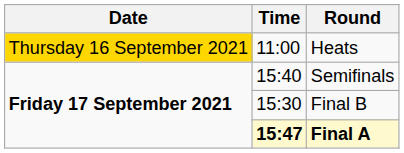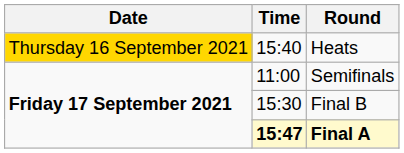 <table class="wikitable">
 <tr>
 <th>Date</th>
 <th>Time</th>
 <th>Round</th>
 </tr>
 <tr>
 <td style="background: gold;">Thursday 16 September 2021</td>
-<td>11:00</td>
+<td>15:40</td>
 <td>Heats</td>
 </tr>
 <tr>
 <td rowspan=3><strong>Friday 17 September 2021</strong></td>
-<td>15:40</td>
+<td>11:00</td>
 <td>Semifinals</td>
 </tr>
 <tr>
 <td>15:30</td>
 <td>Final B</td>
 </tr>
 <tr>
 <td style=background:lemonchiffon><strong>15:47</strong></td>
 <td style=background:lemonchiffon><strong>Final A</strong></td>
 </tr>
 </table>
